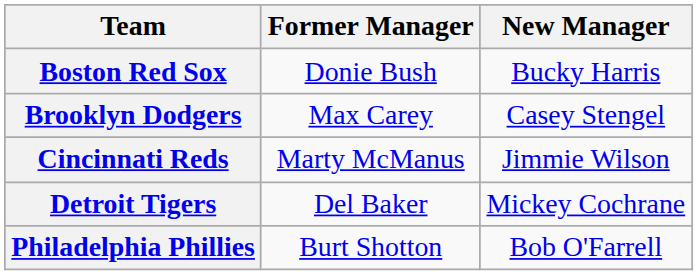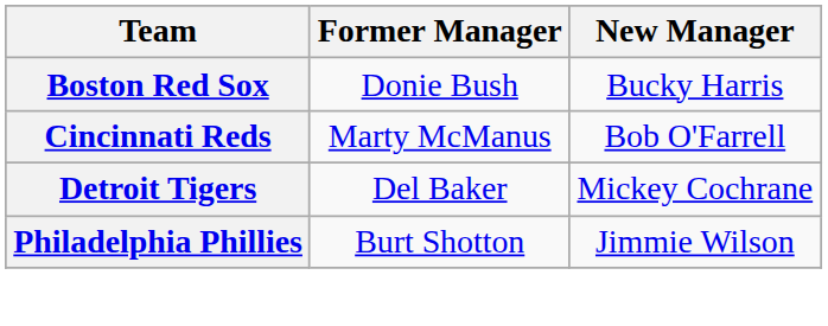 <table class="wikitable plainrowheaders" style="text-align:center;">
 <tr>
 <th>Team</th>
 <th>Former Manager</th>
 <th>New Manager</th>
 </tr>
 <tr>
 <th scope="row" style="text-align:center;"><a href='#'>Boston Red Sox</a></th>
 <td><a href='#'>Donie Bush</a></td>
 <td><a href='#'>Bucky Harris</a></td>
 </tr>
 <tr>
-<th scope="row" style="text-align:center;"><a href='#'>Brooklyn Dodgers</a></th>
-<td><a href='#'>Max Carey</a></td>
-<td><a href='#'>Casey Stengel</a></td>
-</tr>
-<tr>
 <th scope="row" style="text-align:center;"><a href='#'>Cincinnati Reds</a></th>
 <td><a href='#'>Marty McManus</a></td>
-<td><a href='#'>Jimmie Wilson</a></td>
+<td><a href='#'>Bob O'Farrell</a></td>
 </tr>
 <tr>
 <th scope="row" style="text-align:center;"><a href='#'>Detroit Tigers</a></th>
 <td><a href='#'>Del Baker</a></td>
 <td><a href='#'>Mickey Cochrane</a></td>
 </tr>
 <tr>
 <th scope="row" style="text-align:center;"><a href='#'>Philadelphia Phillies</a></th>
 <td><a href='#'>Burt Shotton</a></td>
-<td><a href='#'>Bob O'Farrell</a></td>
+<td><a href='#'>Jimmie Wilson</a></td>
 </tr>
 </table>
